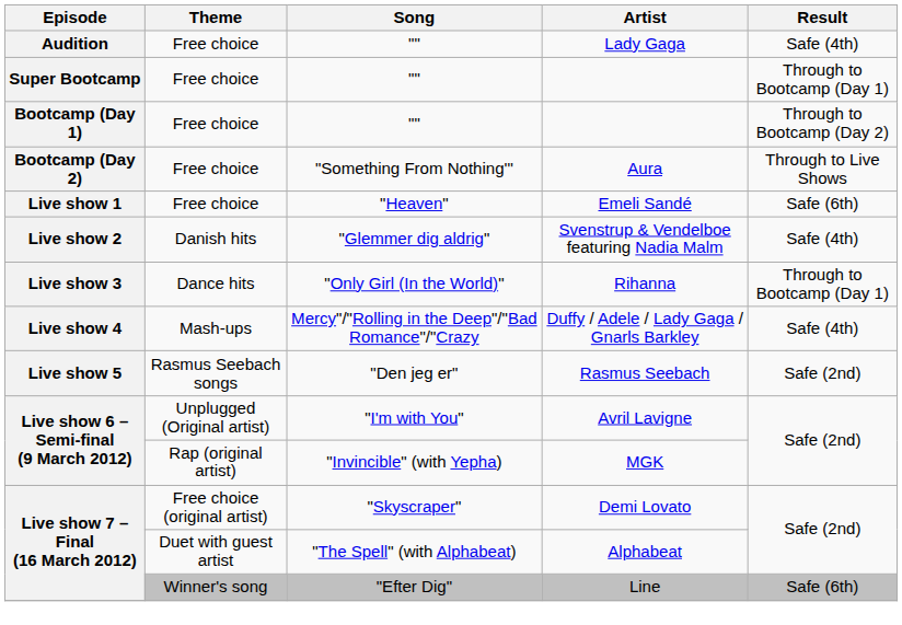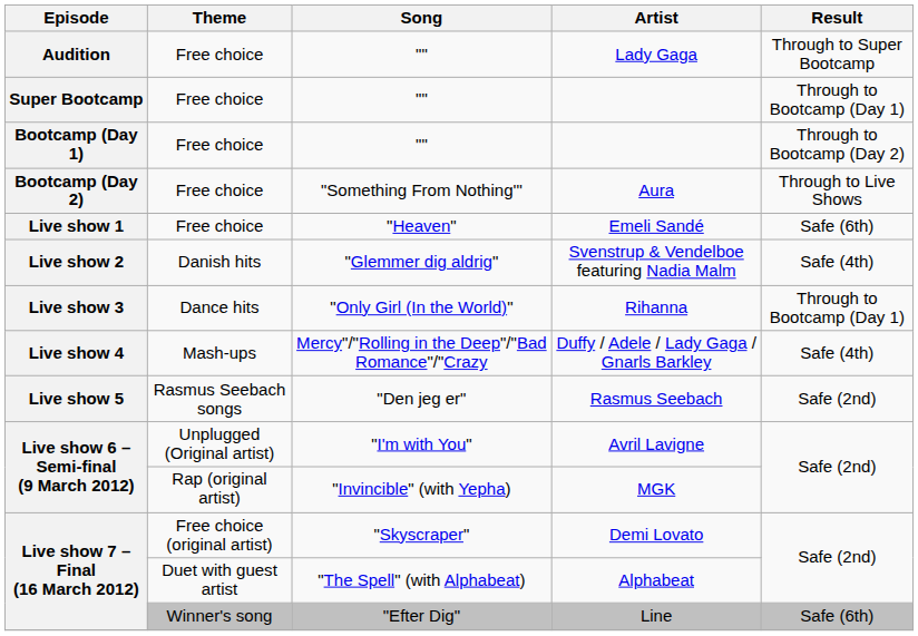 <table class="wikitable" style="text-align:center;">
 <tr>
 <th scope="col">Episode</th>
 <th scope="col">Theme</th>
 <th scope="col">Song</th>
 <th scope="col">Artist</th>
 <th scope="col">Result</th>
 </tr>
 <tr>
 <th scope="row">Audition</th>
 <td>Free choice</td>
 <td>""</td>
 <td><a href='#'>Lady Gaga</a></td>
-<td>Safe (4th)</td>
+<td>Through to Super Bootcamp</td>
 </tr>
 <tr>
 <th scope="row">Super Bootcamp</th>
 <td>Free choice</td>
 <td>""</td>
 <td></td>
 <td>Through to Bootcamp (Day 1)</td>
 </tr>
 <tr>
 <th scope="row">Bootcamp (Day 1)</th>
 <td>Free choice</td>
 <td>""</td>
 <td></td>
 <td>Through to Bootcamp (Day 2)</td>
 </tr>
 <tr>
 <th scope="row">Bootcamp (Day 2)</th>
 <td>Free choice</td>
 <td>"Something From Nothing'"</td>
 <td><a href='#'>Aura</a></td>
 <td>Through to Live Shows</td>
 </tr>
 <tr>
 <th scope="row">Live show 1</th>
 <td>Free choice</td>
 <td>"<a href='#'>Heaven</a>"</td>
 <td><a href='#'>Emeli Sandé</a></td>
 <td>Safe (6th)</td>
 </tr>
 <tr>
 <th scope="row">Live show 2</th>
 <td>Danish hits</td>
 <td>"<a href='#'>Glemmer dig aldrig</a>"</td>
 <td><a href='#'>Svenstrup & Vendelboe</a> featuring <a href='#'>Nadia Malm</a></td>
 <td>Safe (4th)</td>
 </tr>
 <tr>
 <th scope="row">Live show 3</th>
 <td>Dance hits</td>
 <td>"<a href='#'>Only Girl (In the World)</a>"</td>
 <td><a href='#'>Rihanna</a></td>
 <td>Through to Bootcamp (Day 1)</td>
 </tr>
 <tr>
 <th scope="row">Live show 4</th>
 <td>Mash-ups</td>
 <td><a href='#'>Mercy</a>"/"<a href='#'>Rolling in the Deep</a>"/"<a href='#'>Bad Romance</a>"/"<a href='#'>Crazy</a></td>
 <td><a href='#'>Duffy</a> / <a href='#'>Adele</a> / <a href='#'>Lady Gaga</a> / <a href='#'>Gnarls Barkley</a></td>
 <td>Safe (4th)</td>
 </tr>
 <tr>
 <th scope="row">Live show 5</th>
 <td>Rasmus Seebach songs</td>
 <td>"Den jeg er"</td>
 <td><a href='#'>Rasmus Seebach</a></td>
 <td>Safe (2nd)</td>
 </tr>
 <tr>
 <th scope="row" rowspan="2">Live show 6 – Semi-final<br>(9 March 2012)</th>
 <td>Unplugged (Original artist)</td>
 <td>"<a href='#'>I'm with You</a>"</td>
 <td><a href='#'>Avril Lavigne</a></td>
 <td rowspan="2">Safe (2nd)</td>
 </tr>
 <tr>
 <td>Rap (original artist)</td>
 <td>"<a href='#'>Invincible</a>" (with <a href='#'>Yepha</a>)</td>
 <td><a href='#'>MGK</a></td>
 </tr>
 <tr>
 <th scope="row" rowspan="3">Live show 7 – Final<br>(16 March 2012)</th>
 <td>Free choice (original artist)</td>
 <td>"<a href='#'>Skyscraper</a>"</td>
 <td><a href='#'>Demi Lovato</a></td>
 <td rowspan="2">Safe (2nd)</td>
 </tr>
 <tr>
 <td>Duet with guest artist</td>
 <td>"<a href='#'>The Spell</a>" (with <a href='#'>Alphabeat</a>)</td>
 <td><a href='#'>Alphabeat</a></td>
 </tr>
 <tr bgcolor=Silver>
 <td>Winner's song</td>
 <td>"Efter Dig"</td>
 <td>Line</td>
 <td>Safe (6th)</td>
 </tr>
 <tr>
 </tr>
 </table>
